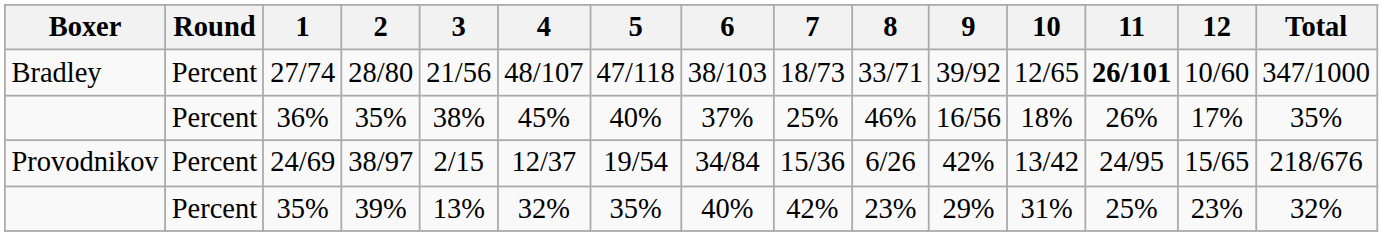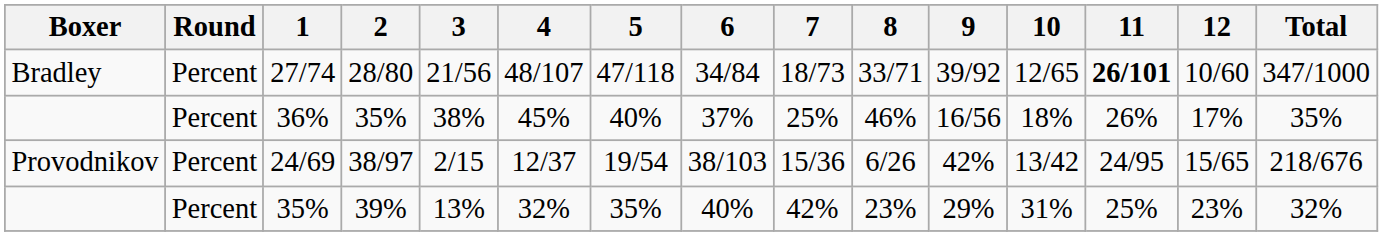 <table class="wikitable" style="text-align:center">
 <tr>
 <th align="left">Boxer</th>
 <th>Round</th>
 <th> 1 </th>
 <th> 2 </th>
 <th> 3 </th>
 <th> 4 </th>
 <th> 5 </th>
 <th> 6 </th>
 <th> 7 </th>
 <th> 8 </th>
 <th> 9 </th>
 <th>10</th>
 <th>11</th>
 <th>12</th>
 <th>Total</th>
 </tr>
 <tr>
 <td align="left">Bradley</td>
 <td>Percent</td>
 <td>27/74</td>
 <td>28/80</td>
 <td>21/56</td>
 <td>48/107</td>
 <td>47/118</td>
-<td>38/103</td>
+<td>34/84</td>
 <td>18/73</td>
 <td>33/71</td>
 <td>39/92</td>
 <td>12/65</td>
 <td><strong>26/101</strong></td>
 <td>10/60</td>
 <td>347/1000</td>
 </tr>
 <tr>
 <td align="left"></td>
 <td>Percent</td>
 <td>36%</td>
 <td>35%</td>
 <td>38%</td>
 <td>45%</td>
 <td>40%</td>
 <td>37%</td>
 <td>25%</td>
 <td>46%</td>
 <td>16/56</td>
 <td>18%</td>
 <td>26%</td>
 <td>17%</td>
 <td>35%</td>
 </tr>
 <tr>
 <td align="left">Provodnikov</td>
 <td>Percent</td>
 <td>24/69</td>
 <td>38/97</td>
 <td>2/15</td>
 <td>12/37</td>
 <td>19/54</td>
-<td>34/84</td>
+<td>38/103</td>
 <td>15/36</td>
 <td>6/26</td>
 <td>42%</td>
 <td>13/42</td>
 <td>24/95</td>
 <td>15/65</td>
 <td>218/676</td>
 </tr>
 <tr>
 <td align="left"></td>
 <td>Percent</td>
 <td>35%</td>
 <td>39%</td>
 <td>13%</td>
 <td>32%</td>
 <td>35%</td>
 <td>40%</td>
 <td>42%</td>
 <td>23%</td>
 <td>29%</td>
 <td>31%</td>
 <td>25%</td>
 <td>23%</td>
 <td>32%</td>
 </tr>
 </table>
